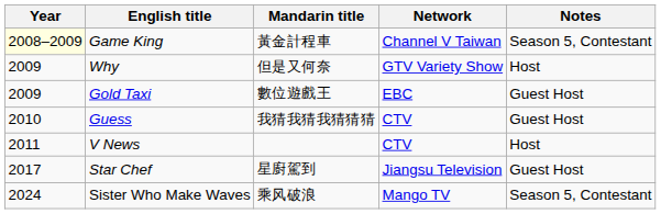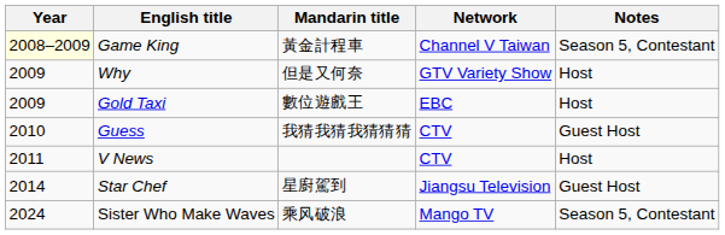 <table class="wikitable sortable">
 <tr>
 <th>Year</th>
 <th>English title</th>
 <th>Mandarin title</th>
 <th>Network</th>
 <th class="unsortable">Notes</th>
 </tr>
 <tr>
 <td style="background: lightyellow;">2008–2009</td>
 <td><em>Game King</em></td>
 <td>黃金計程車</td>
 <td><a href='#'>Channel V Taiwan</a></td>
 <td>Season 5, Contestant</td>
 </tr>
 <tr>
 <td>2009</td>
 <td><em>Why</em></td>
 <td>但是又何奈</td>
 <td><a href='#'>GTV Variety Show</a></td>
 <td>Host</td>
 </tr>
 <tr>
 <td>2009</td>
 <td><em><a href='#'>Gold Taxi</a></em></td>
 <td>數位遊戲王</td>
 <td><a href='#'>EBC</a></td>
-<td>Guest Host</td>
+<td>Host</td>
 </tr>
 <tr>
 <td>2010</td>
 <td><em><a href='#'>Guess</a></em></td>
 <td>我猜我猜我猜猜猜</td>
 <td><a href='#'>CTV</a></td>
 <td>Guest Host</td>
 </tr>
 <tr>
 <td>2011</td>
 <td><em>V News</em></td>
 <td></td>
 <td><a href='#'>CTV</a></td>
 <td>Host</td>
 </tr>
 <tr>
-<td>2017</td>
+<td>2014</td>
 <td><em>Star Chef</em></td>
 <td>星廚駕到</td>
 <td><a href='#'>Jiangsu Television</a></td>
 <td>Guest Host</td>
 </tr>
 <tr>
 <td>2024</td>
 <td>Sister Who Make Waves</td>
 <td>乘风破浪</td>
 <td><a href='#'>Mango TV</a></td>
 <td>Season 5, Contestant</td>
 </tr>
 </table>
